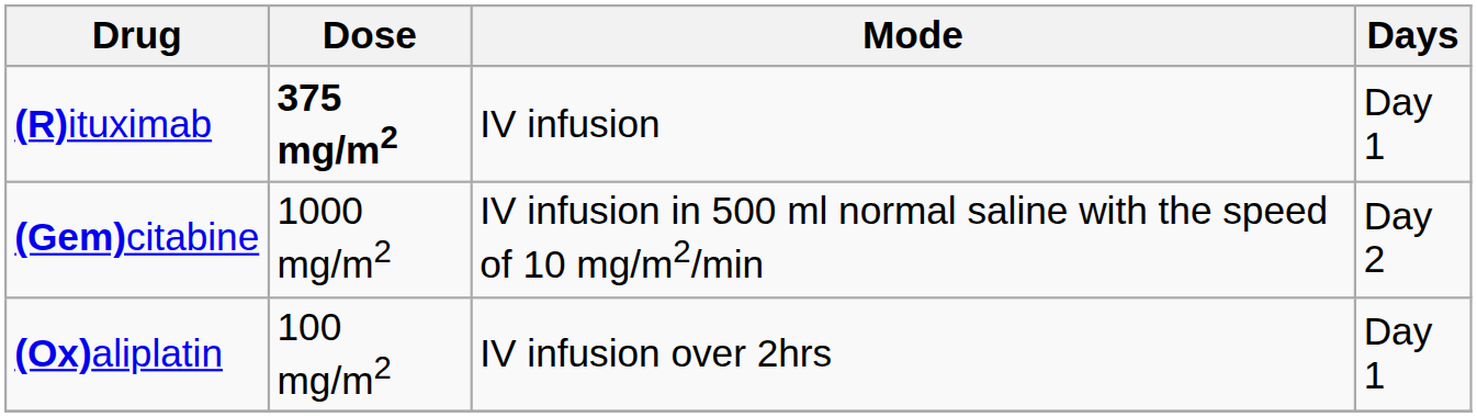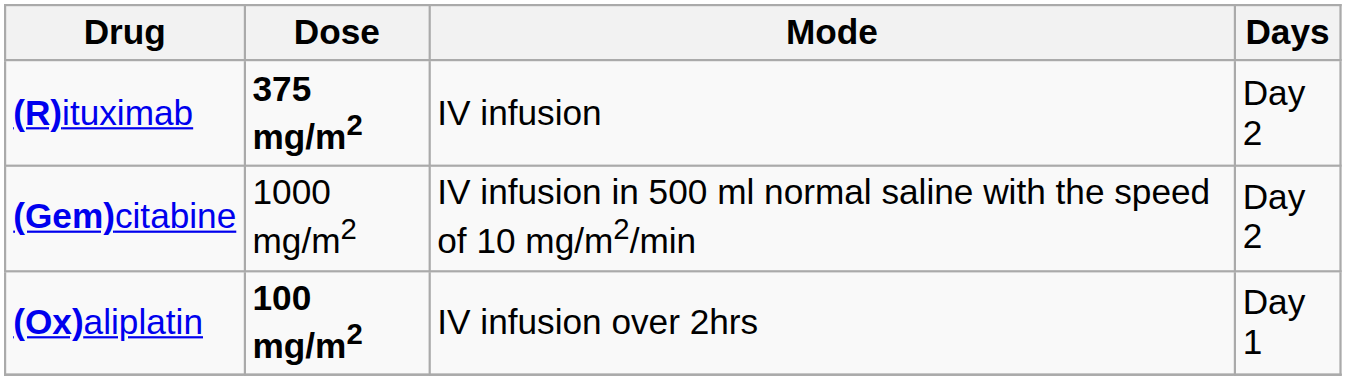 <table class="wikitable">
 <tr>
 <th>Drug</th>
 <th>Dose</th>
 <th>Mode</th>
 <th>Days</th>
 </tr>
 <tr>
 <td><a href='#'><strong>(R)</strong>ituximab</a></td>
 <td><strong>375 mg/m<sup>2</sup></strong></td>
 <td>IV infusion</td>
-<td>Day 1</td>
+<td>Day 2</td>
 </tr>
 <tr>
 <td><a href='#'><strong>(Gem)</strong>citabine</a></td>
 <td>1000 mg/m<sup>2</sup></td>
 <td>IV infusion in 500 ml normal saline with the speed of 10 mg/m<sup>2</sup>/min</td>
 <td>Day 2</td>
 </tr>
 <tr>
 <td><a href='#'><strong>(Ox)</strong>aliplatin</a></td>
-<td>100 mg/m<sup>2</sup></td>
+<td><strong>100 mg/m<sup>2</sup></strong></td>
 <td>IV infusion over 2hrs</td>
 <td>Day 1</td>
 </tr>
 <tr>
 </tr>
 </table>
